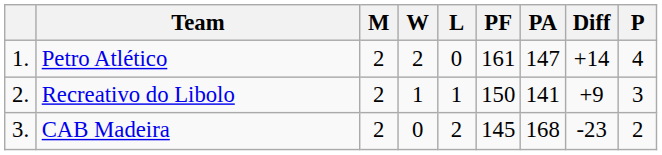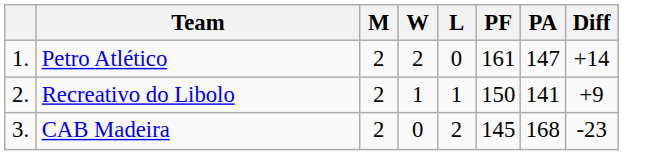 <table class="wikitable" style="text-align:center">
 <tr>
 <th width=15></th>
 <th width=220>Team</th>
 <th width=20>M</th>
 <th width=20>W</th>
 <th width=20>L</th>
 <th width=20>PF</th>
 <th width=20>PA</th>
 <th width=30>Diff</th>
-<th width=20>P</th>
 </tr>
 <tr>
 <td>1.</td>
 <td align=left> <a href='#'>Petro Atlético</a></td>
 <td>2</td>
 <td>2</td>
 <td>0</td>
 <td>161</td>
 <td>147</td>
 <td>+14</td>
-<td>4</td>
 </tr>
 <tr>
 <td>2.</td>
 <td align=left> <a href='#'>Recreativo do Libolo</a></td>
 <td>2</td>
 <td>1</td>
 <td>1</td>
 <td>150</td>
 <td>141</td>
 <td>+9</td>
-<td>3</td>
 </tr>
 <tr>
 <td>3.</td>
 <td align=left> <a href='#'>CAB Madeira</a></td>
 <td>2</td>
 <td>0</td>
 <td>2</td>
 <td>145</td>
 <td>168</td>
 <td>-23</td>
-<td>2</td>
 </tr>
 </table>
